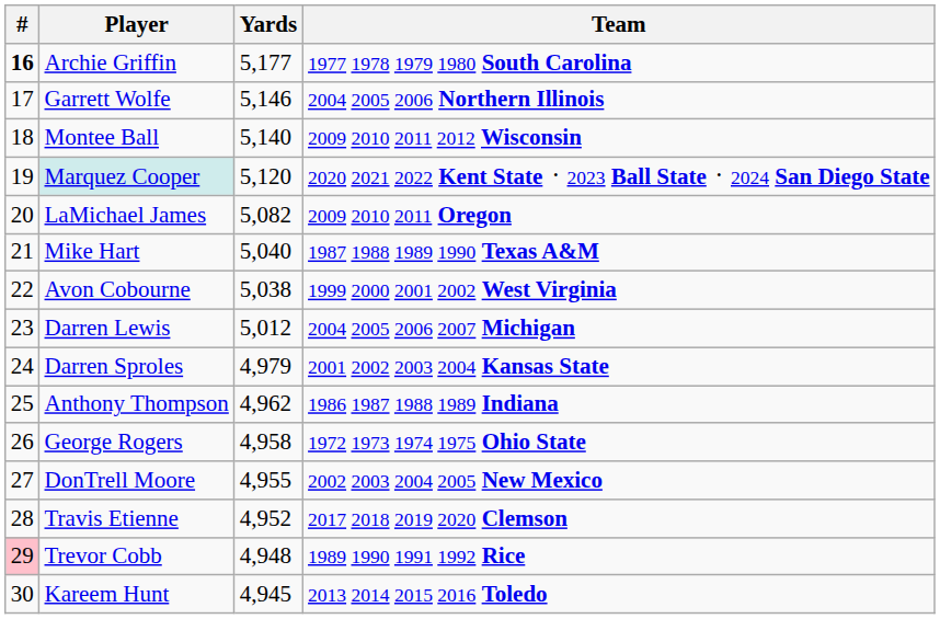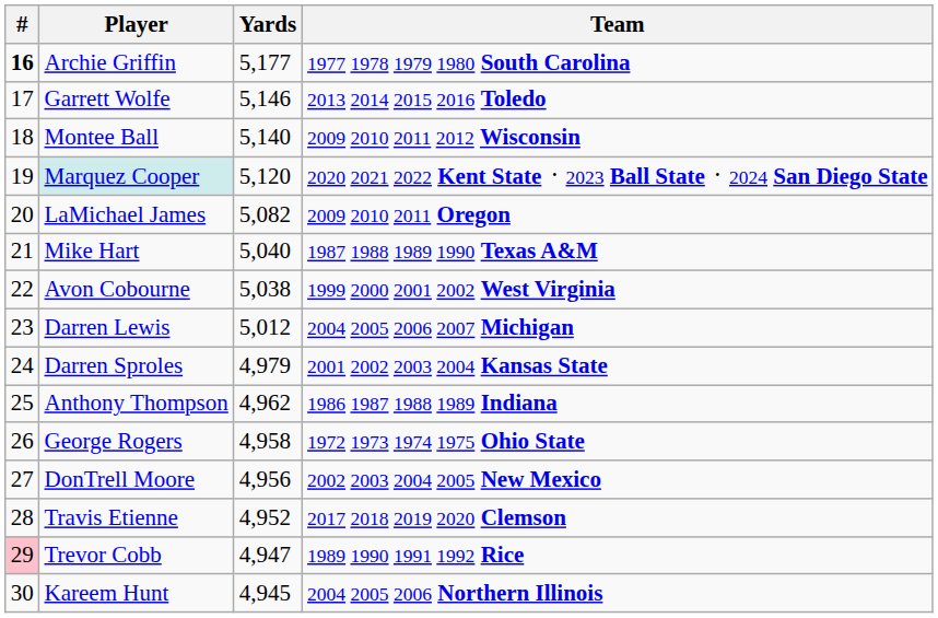 <table class="wikitable" style="font-size:90%; white-space: nowrap;">
 <tr>
 <th>#</th>
 <th>Player</th>
 <th>Yards</th>
 <th>Team</th>
 </tr>
 <tr>
 <td><strong>16</strong></td>
 <td><a href='#'>Archie Griffin</a></td>
 <td>5,177</td>
 <td><small><a href='#'>1977</a> <a href='#'>1978</a> <a href='#'>1979</a> <a href='#'>1980</a></small> <strong><a href='#'>South Carolina</a></strong></td>
 </tr>
 <tr>
 <td>17</td>
 <td><a href='#'>Garrett Wolfe</a></td>
 <td>5,146</td>
-<td><small><a href='#'>2004</a> <a href='#'>2005</a> <a href='#'>2006</a></small> <strong><a href='#'>Northern Illinois</a></strong></td>
+<td><small><a href='#'>2013</a> <a href='#'>2014</a> <a href='#'>2015</a> <a href='#'>2016</a></small> <strong><a href='#'>Toledo</a></strong></td>
 </tr>
 <tr>
 <td>18</td>
 <td><a href='#'>Montee Ball</a></td>
 <td>5,140</td>
 <td><small><a href='#'>2009</a> <a href='#'>2010</a> <a href='#'>2011</a> <a href='#'>2012</a></small> <strong><a href='#'>Wisconsin</a></strong></td>
 </tr>
 <tr>
 <td>19</td>
 <td style="background: #CFECEC;"><a href='#'>Marquez Cooper</a></td>
 <td><abbr>5,120</abbr></td>
 <td><small><a href='#'>2020</a> <a href='#'>2021</a> <a href='#'>2022</a></small> <strong><a href='#'>Kent State</a></strong> ᛫ <small><a href='#'>2023</a></small> <strong><a href='#'>Ball State</a></strong> ᛫ <small><a href='#'>2024</a></small> <strong><a href='#'>San Diego State</a></strong></td>
 </tr>
 <tr>
 <td>20</td>
 <td><a href='#'>LaMichael James</a></td>
 <td>5,082</td>
 <td><small><a href='#'>2009</a> <a href='#'>2010</a> <a href='#'>2011</a></small> <strong><a href='#'>Oregon</a></strong></td>
 </tr>
 <tr>
 <td>21</td>
 <td><a href='#'>Mike Hart</a></td>
 <td>5,040</td>
 <td><small><a href='#'>1987</a> <a href='#'>1988</a> <a href='#'>1989</a> <a href='#'>1990</a></small> <strong><a href='#'>Texas A&M</a></strong></td>
 </tr>
 <tr>
 <td>22</td>
 <td><a href='#'>Avon Cobourne</a></td>
 <td>5,038</td>
 <td><small><a href='#'>1999</a> <a href='#'>2000</a> <a href='#'>2001</a> <a href='#'>2002</a></small> <strong><a href='#'>West Virginia</a></strong></td>
 </tr>
 <tr>
 <td>23</td>
 <td><a href='#'>Darren Lewis</a></td>
 <td>5,012</td>
 <td><small><a href='#'>2004</a> <a href='#'>2005</a> <a href='#'>2006</a> <a href='#'>2007</a></small> <strong><a href='#'>Michigan</a></strong></td>
 </tr>
 <tr>
 <td>24</td>
 <td><a href='#'>Darren Sproles</a></td>
 <td>4,979</td>
 <td><small><a href='#'>2001</a> <a href='#'>2002</a> <a href='#'>2003</a> <a href='#'>2004</a></small> <strong><a href='#'>Kansas State</a></strong></td>
 </tr>
 <tr>
 <td>25</td>
 <td><a href='#'>Anthony Thompson</a></td>
 <td>4,962</td>
 <td><small><a href='#'>1986</a> <a href='#'>1987</a> <a href='#'>1988</a> <a href='#'>1989</a></small> <strong><a href='#'>Indiana</a></strong></td>
 </tr>
 <tr>
 <td>26</td>
 <td><a href='#'>George Rogers</a></td>
 <td>4,958</td>
 <td><small><a href='#'>1972</a> <a href='#'>1973</a> <a href='#'>1974</a> <a href='#'>1975</a></small> <strong><a href='#'>Ohio State</a></strong></td>
 </tr>
 <tr>
 <td>27</td>
 <td><a href='#'>DonTrell Moore</a></td>
-<td>4,955</td>
+<td>4,956</td>
 <td><small><a href='#'>2002</a> <a href='#'>2003</a> <a href='#'>2004</a> <a href='#'>2005</a></small> <strong><a href='#'>New Mexico</a></strong></td>
 </tr>
 <tr>
 <td>28</td>
 <td><a href='#'>Travis Etienne</a></td>
 <td>4,952</td>
 <td><small><a href='#'>2017</a> <a href='#'>2018</a> <a href='#'>2019</a> <a href='#'>2020</a></small> <strong><a href='#'>Clemson</a></strong></td>
 </tr>
 <tr>
 <td style="background: pink;">29</td>
 <td><a href='#'>Trevor Cobb</a></td>
-<td>4,948</td>
+<td>4,947</td>
 <td><small><a href='#'>1989</a> <a href='#'>1990</a> <a href='#'>1991</a> <a href='#'>1992</a></small> <strong><a href='#'>Rice</a></strong></td>
 </tr>
 <tr>
 <td>30</td>
 <td><a href='#'>Kareem Hunt</a></td>
 <td>4,945</td>
-<td><small><a href='#'>2013</a> <a href='#'>2014</a> <a href='#'>2015</a> <a href='#'>2016</a></small> <strong><a href='#'>Toledo</a></strong></td>
+<td><small><a href='#'>2004</a> <a href='#'>2005</a> <a href='#'>2006</a></small> <strong><a href='#'>Northern Illinois</a></strong></td>
 </tr>
 </table>
